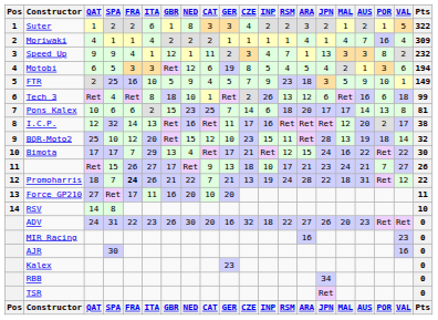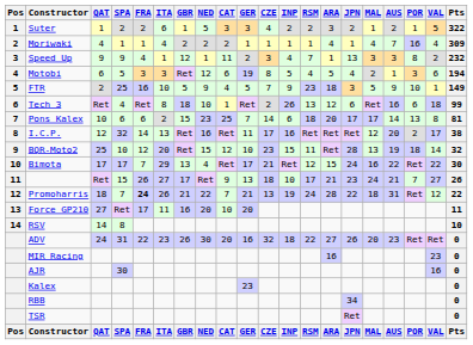 <table class="wikitable" style="font-size:85%; text-align:center">
 <tr valign="top">
 <th valign="middle" scope-"col">Pos</th>
 <th valign="middle" scope="col">Constructor</th>
 <th><a href='#'>QAT</a><br></th>
 <th><a href='#'>SPA</a><br></th>
 <th><a href='#'>FRA</a><br></th>
 <th><a href='#'>ITA</a><br></th>
 <th><a href='#'>GBR</a><br></th>
 <th><a href='#'>NED</a><br></th>
 <th><a href='#'>CAT</a><br></th>
 <th><a href='#'>GER</a><br></th>
 <th><a href='#'>CZE</a><br></th>
 <th><a href='#'>INP</a><br></th>
 <th><a href='#'>RSM</a><br></th>
 <th><a href='#'>ARA</a><br></th>
 <th><a href='#'>JPN</a><br></th>
 <th><a href='#'>MAL</a><br></th>
 <th><a href='#'>AUS</a><br></th>
 <th><a href='#'>POR</a><br></th>
 <th><a href='#'>VAL</a><br></th>
 <th valign="middle">Pts</th>
 </tr>
 <tr>
 <th>1</th>
 <td align="left"> <a href='#'>Suter</a></td>
 <td style="background:#ffffbf;">1</td>
 <td style="background:#DFDFDF;">2</td>
 <td style="background:#DFDFDF;">2</td>
 <td style="background:#DFFFDF;">6</td>
 <td style="background:#ffffbf;">1</td>
-<td style="background:#DFFFDF;">8</td>
+<td style="background:#DFFFDF;">5</td>
 <td style="background:#FFDF9F;">3</td>
 <td style="background:#FFDF9F;">3</td>
 <td style="background:#DFFFDF;">4</td>
 <td style="background:#DFDFDF;">2</td>
 <td style="background:#DFDFDF;">2</td>
 <td style="background:#DFDFDF;">3</td>
 <td style="background:#DFDFDF;">2</td>
 <td style="background:#ffffbf;">1</td>
 <td style="background:#DFDFDF;">2</td>
 <td style="background:#ffffbf;">1</td>
 <td style="background:#FFDF9F;">5</td>
 <th>322</th>
 </tr>
 <tr>
 <th>2</th>
 <td align="left"> <a href='#'>Moriwaki</a></td>
 <td style="background:#DFFFDF;">4</td>
 <td style="background:#ffffbf;">1</td>
 <td style="background:#ffffbf;">1</td>
 <td style="background:#DFFFDF;">4</td>
 <td style="background:#DFDFDF;">2</td>
 <td style="background:#DFDFDF;">2</td>
 <td style="background:#DFDFDF;">2</td>
 <td style="background:#ffffbf;">1</td>
 <td style="background:#ffffbf;">1</td>
 <td style="background:#ffffbf;">1</td>
 <td style="background:#ffffbf;">1</td>
 <td style="background:#DFFFDF;">4</td>
 <td style="background:#ffffbf;">1</td>
 <td style="background:#DFFFDF;">4</td>
 <td style="background:#DFFFDF;">7</td>
 <td style="background:#CFCFFF;">16</td>
 <td style="background:#DFFFDF;">4</td>
 <th>309</th>
 </tr>
 <tr>
 <th>3</th>
 <td align="left"> <a href='#'>Speed Up</a></td>
 <td style="background:#DFFFDF;">9</td>
 <td style="background:#DFFFDF;">9</td>
 <td style="background:#DFFFDF;">4</td>
 <td style="background:#ffffbf;">1</td>
 <td style="background:#DFFFDF;">12</td>
 <td style="background:#ffffbf;">1</td>
 <td style="background:#DFFFDF;">11</td>
 <td style="background:#DFDFDF;">2</td>
 <td style="background:#FFDF9F;">3</td>
 <td style="background:#DFFFDF;">4</td>
 <td style="background:#DFFFDF;">7</td>
 <td style="background:#ffffbf;">1</td>
 <td style="background:#DFFFDF;">13</td>
 <td style="background:#FFDF9F;">3</td>
 <td style="background:#FFDF9F;">3</td>
 <td style="background:#DFFFDF;">8</td>
 <td style="background:#DFDFDF;">2</td>
 <th>232</th>
 </tr>
 <tr>
 <th>4</th>
 <td align="left"> <a href='#'>Motobi</a></td>
 <td style="background:#DFFFDF;">6</td>
 <td style="background:#DFFFDF;">5</td>
 <td style="background:#FFDF9F;">3</td>
 <td style="background:#FFDF9F;">3</td>
 <td style="background:#efcfff;">Ret</td>
 <td style="background:#DFFFDF;">12</td>
 <td style="background:#DFFFDF;">6</td>
 <td style="background:#CFCFFF;">19</td>
 <td style="background:#DFFFDF;">8</td>
 <td style="background:#DFFFDF;">5</td>
 <td style="background:#DFFFDF;">4</td>
 <td style="background:#DFFFDF;">5</td>
 <td style="background:#DFFFDF;">4</td>
 <td style="background:#DFDFDF;">2</td>
 <td style="background:#ffffbf;">1</td>
 <td style="background:#FFDF9F;">3</td>
 <td style="background:#DFFFDF;">6</td>
 <th>194</th>
 </tr>
 <tr>
 <th>5</th>
 <td align="left"> <a href='#'>FTR</a></td>
 <td style="background:#DFDFDF;">2</td>
 <td style="background:#CFCFFF;">25</td>
 <td style="background:#CFCFFF;">16</td>
 <td style="background:#DFFFDF;">10</td>
 <td style="background:#DFFFDF;">5</td>
 <td style="background:#DFFFDF;">9</td>
 <td style="background:#DFFFDF;">4</td>
 <td style="background:#DFFFDF;">5</td>
 <td style="background:#DFFFDF;">7</td>
 <td style="background:#DFFFDF;">9</td>
 <td style="background:#CFCFFF;">23</td>
 <td style="background:#CFCFFF;">18</td>
 <td style="background:#FFDF9F;">3</td>
 <td style="background:#DFFFDF;">5</td>
 <td style="background:#DFFFDF;">9</td>
 <td style="background:#DFFFDF;">10</td>
 <td style="background:#ffffbf;">1</td>
 <th>149</th>
 </tr>
 <tr>
 <th>6</th>
 <td align="left"> <a href='#'>Tech 3</a></td>
 <td style="background:#efcfff;">Ret</td>
 <td style="background:#DFFFDF;">4</td>
 <td style="background:#efcfff;">Ret</td>
 <td style="background:#DFFFDF;">8</td>
 <td style="background:#CFCFFF;">18</td>
 <td style="background:#DFFFDF;">10</td>
 <td style="background:#ffffbf;">1</td>
 <td style="background:#efcfff;">Ret</td>
 <td style="background:#DFDFDF;">2</td>
 <td style="background:#CFCFFF;">26</td>
 <td style="background:#DFFFDF;">13</td>
 <td style="background:#DFFFDF;">12</td>
 <td style="background:#DFFFDF;">6</td>
 <td style="background:#efcfff;">Ret</td>
 <td style="background:#CFCFFF;">16</td>
 <td style="background:#DFFFDF;">6</td>
 <td style="background:#CFCFFF;">18</td>
 <th>99</th>
 </tr>
 <tr>
 <th>7</th>
 <td align="left"> <a href='#'>Pons Kalex</a></td>
 <td style="background:#DFFFDF;">10</td>
 <td style="background:#DFFFDF;">6</td>
 <td style="background:#DFFFDF;">6</td>
 <td style="background:#DFDFDF;">2</td>
 <td style="background:#DFFFDF;">15</td>
 <td style="background:#CFCFFF;">23</td>
 <td style="background:#CFCFFF;">25</td>
 <td style="background:#DFFFDF;">7</td>
 <td style="background:#DFFFDF;">14</td>
 <td style="background:#DFFFDF;">6</td>
 <td style="background:#CFCFFF;">18</td>
 <td style="background:#CFCFFF;">20</td>
 <td style="background:#CFCFFF;">17</td>
 <td style="background:#CFCFFF;">17</td>
 <td style="background:#DFFFDF;">14</td>
 <td style="background:#DFFFDF;">13</td>
 <td style="background:#DFFFDF;">8</td>
 <th>81</th>
 </tr>
 <tr>
 <th>8</th>
 <td align="left"> <a href='#'>I.C.P.</a></td>
 <td style="background:#DFFFDF;">12</td>
 <td style="background:#CFCFFF;">32</td>
 <td style="background:#DFFFDF;">14</td>
 <td style="background:#DFFFDF;">13</td>
 <td style="background:#efcfff;">Ret</td>
 <td style="background:#CFCFFF;">16</td>
 <td style="background:#efcfff;">Ret</td>
 <td style="background:#DFFFDF;">11</td>
 <td style="background:#CFCFFF;">17</td>
 <td style="background:#CFCFFF;">16</td>
 <td style="background:#efcfff;">Ret</td>
 <td style="background:#efcfff;">Ret</td>
 <td style="background:#efcfff;">Ret</td>
 <td style="background:#DFFFDF;">12</td>
 <td style="background:#CFCFFF;">20</td>
 <td style="background:#DFDFDF;">2</td>
 <td style="background:#CFCFFF;">17</td>
 <th>38</th>
 </tr>
 <tr>
 <th>9</th>
 <td align="left"> <a href='#'>BQR-Moto2</a></td>
 <td style="background:#CFCFFF;">25</td>
 <td style="background:#DFFFDF;">10</td>
 <td style="background:#DFFFDF;">12</td>
 <td style="background:#CFCFFF;">20</td>
 <td style="background:#efcfff;">Ret</td>
 <td style="background:#DFFFDF;">15</td>
 <td style="background:#DFFFDF;">12</td>
 <td style="background:#DFFFDF;">10</td>
 <td style="background:#CFCFFF;">23</td>
 <td style="background:#DFFFDF;">15</td>
 <td style="background:#DFFFDF;">11</td>
 <td style="background:#efcfff;">Ret</td>
 <td style="background:#CFCFFF;">28</td>
 <td style="background:#DFFFDF;">13</td>
 <td style="background:#CFCFFF;">19</td>
 <td style="background:#CFCFFF;">18</td>
 <td style="background:#DFFFDF;">14</td>
 <th>32</th>
 </tr>
 <tr>
 <th>10</th>
 <td align="left"> <a href='#'>Bimota</a></td>
 <td style="background:#CFCFFF;">17</td>
 <td style="background:#CFCFFF;">17</td>
 <td style="background:#DFFFDF;">7</td>
 <td style="background:#CFCFFF;">29</td>
 <td style="background:#DFFFDF;">13</td>
 <td style="background:#DFFFDF;">4</td>
 <td style="background:#efcfff;">Ret</td>
 <td style="background:#CFCFFF;">17</td>
 <td style="background:#CFCFFF;">21</td>
 <td style="background:#efcfff;">Ret</td>
 <td style="background:#DFFFDF;">12</td>
 <td style="background:#DFFFDF;">15</td>
 <td style="background:#CFCFFF;">24</td>
 <td style="background:#CFCFFF;">16</td>
 <td style="background:#CFCFFF;">22</td>
 <td style="background:#efcfff;">Ret</td>
 <td style="background:#CFCFFF;">22</td>
 <th>30</th>
 </tr>
 <tr>
 <th>11</th>
 <td align="left"></td>
 <td style="background:#efcfff;">Ret</td>
 <td style="background:#DFFFDF;">15</td>
 <td style="background:#CFCFFF;">26</td>
 <td style="background:#CFCFFF;">27</td>
 <td style="background:#CFCFFF;">17</td>
 <td style="background:#efcfff;">Ret</td>
 <td style="background:#DFFFDF;">9</td>
 <td style="background:#DFFFDF;">13</td>
 <td style="background:#CFCFFF;">18</td>
 <td style="background:#DFFFDF;">10</td>
 <td style="background:#CFCFFF;">17</td>
 <td style="background:#CFCFFF;">21</td>
 <td style="background:#CFCFFF;">23</td>
 <td style="background:#CFCFFF;">24</td>
 <td style="background:#CFCFFF;">21</td>
 <td style="background:#DFFFDF;">7</td>
 <td style="background:#CFCFFF;">27</td>
 <th>26</th>
 </tr>
 <tr>
 <th>12</th>
 <td align="left"> <a href='#'>Promoharris</a></td>
 <td style="background:#CFCFFF;">18</td>
 <td style="background:#DFFFDF;">7</td>
 <td style="background:#CFCFFF;"><strong>24</strong></td>
 <td style="background:#CFCFFF;">26</td>
 <td style="background:#CFCFFF;">21</td>
 <td style="background:#CFCFFF;">22</td>
 <td style="background:#DFFFDF;">7</td>
 <td style="background:#CFCFFF;">21</td>
 <td style="background:#CFCFFF;">13</td>
 <td style="background:#CFCFFF;">19</td>
 <td style="background:#CFCFFF;">24</td>
 <td style="background:#CFCFFF;">28</td>
 <td style="background:#CFCFFF;">22</td>
 <td style="background:#CFCFFF;">18</td>
 <td style="background:#CFCFFF;">31</td>
 <td style="background:#efcfff;">Ret</td>
 <td style="background:#DFFFDF;">12</td>
 <th>22</th>
 </tr>
 <tr>
 <th>13</th>
 <td align="left"> <a href='#'>Force GP210</a></td>
 <td style="background:#CFCFFF;">27</td>
 <td style="background:#efcfff;">Ret</td>
 <td style="background:#CFCFFF;">17</td>
 <td style="background:#DFFFDF;">11</td>
 <td style="background:#CFCFFF;">16</td>
 <td style="background:#CFCFFF;">20</td>
 <td style="background:#DFFFDF;">10</td>
 <td style="background:#CFCFFF;">20</td>
 <td></td>
 <td></td>
 <td></td>
 <td></td>
 <td></td>
 <td></td>
 <td></td>
 <td></td>
 <td></td>
 <th>11</th>
 </tr>
 <tr>
 <th>14</th>
 <td align="left"> <a href='#'>RSV</a></td>
 <td style="background:#DFFFDF;">14</td>
 <td style="background:#DFFFDF;">8</td>
 <td></td>
 <td></td>
 <td></td>
 <td></td>
 <td></td>
 <td></td>
 <td></td>
 <td></td>
 <td></td>
 <td></td>
 <td></td>
 <td></td>
 <td></td>
 <td></td>
 <td></td>
 <th>10</th>
 </tr>
 <tr>
 <th></th>
 <td align="left"> <a href='#'>ADV</a></td>
 <td style="background:#CFCFFF;">24</td>
 <td style="background:#CFCFFF;">31</td>
 <td style="background:#CFCFFF;">22</td>
 <td style="background:#CFCFFF;">23</td>
 <td style="background:#CFCFFF;">26</td>
 <td style="background:#CFCFFF;">30</td>
 <td style="background:#CFCFFF;">20</td>
 <td style="background:#CFCFFF;">16</td>
 <td style="background:#CFCFFF;">32</td>
 <td style="background:#CFCFFF;">18</td>
 <td style="background:#CFCFFF;">22</td>
 <td style="background:#CFCFFF;">27</td>
 <td style="background:#CFCFFF;">26</td>
 <td style="background:#CFCFFF;">20</td>
 <td style="background:#CFCFFF;">23</td>
 <td style="background:#efcfff;">Ret</td>
 <td style="background:#efcfff;">Ret</td>
 <th>0</th>
 </tr>
 <tr>
 <th></th>
 <td align="left"> <a href='#'>MIR Racing</a></td>
 <td></td>
 <td></td>
 <td></td>
 <td></td>
 <td></td>
 <td></td>
 <td></td>
 <td></td>
 <td></td>
 <td></td>
 <td></td>
 <td style="background:#CFCFFF;">16</td>
 <td></td>
 <td></td>
 <td></td>
 <td></td>
 <td style="background:#CFCFFF;">23</td>
 <th>0</th>
 </tr>
 <tr>
 <th></th>
 <td align="left"> <a href='#'>AJR</a></td>
 <td></td>
 <td style="background:#CFCFFF;">30</td>
 <td></td>
 <td></td>
 <td></td>
 <td></td>
 <td></td>
 <td></td>
 <td></td>
 <td></td>
 <td></td>
 <td></td>
 <td></td>
 <td></td>
 <td></td>
 <td></td>
 <td style="background:#CFCFFF;">16</td>
 <th>0</th>
 </tr>
 <tr>
 <th></th>
 <td align="left"> <a href='#'>Kalex</a></td>
 <td></td>
 <td></td>
 <td></td>
 <td></td>
 <td></td>
 <td></td>
 <td></td>
 <td style="background:#CFCFFF;">23</td>
 <td></td>
 <td></td>
 <td></td>
 <td></td>
 <td></td>
 <td></td>
 <td></td>
 <td></td>
 <td></td>
 <th>0</th>
 </tr>
 <tr>
 <th></th>
 <td align="left"> <a href='#'>RBB</a></td>
 <td></td>
 <td></td>
 <td></td>
 <td></td>
 <td></td>
 <td></td>
 <td></td>
 <td></td>
 <td></td>
 <td></td>
 <td></td>
 <td></td>
 <td style="background:#CFCFFF;">34</td>
 <td></td>
 <td></td>
 <td></td>
 <td></td>
 <th>0</th>
 </tr>
 <tr>
 <th></th>
 <td align="left"> <a href='#'>TSR</a></td>
 <td></td>
 <td></td>
 <td></td>
 <td></td>
 <td></td>
 <td></td>
 <td></td>
 <td></td>
 <td></td>
 <td></td>
 <td></td>
 <td></td>
 <td style="background:#efcfff;">Ret</td>
 <td></td>
 <td></td>
 <td></td>
 <td></td>
 <th>0</th>
 </tr>
 <tr valign="top">
 <th valign="middle">Pos</th>
 <th valign="middle">Constructor</th>
 <th><a href='#'>QAT</a><br></th>
 <th><a href='#'>SPA</a><br></th>
 <th><a href='#'>FRA</a><br></th>
 <th><a href='#'>ITA</a><br></th>
 <th><a href='#'>GBR</a><br></th>
 <th><a href='#'>NED</a><br></th>
 <th><a href='#'>CAT</a><br></th>
 <th><a href='#'>GER</a><br></th>
 <th><a href='#'>CZE</a><br></th>
 <th><a href='#'>INP</a><br></th>
 <th><a href='#'>RSM</a><br></th>
 <th><a href='#'>ARA</a><br></th>
 <th><a href='#'>JPN</a><br></th>
 <th><a href='#'>MAL</a><br></th>
 <th><a href='#'>AUS</a><br></th>
 <th><a href='#'>POR</a><br></th>
 <th><a href='#'>VAL</a><br></th>
 <th valign="middle">Pts</th>
 </tr>
 </table>
